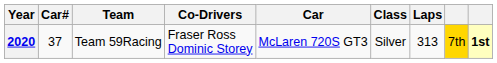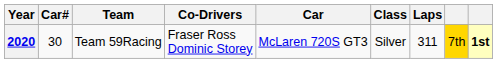 <table class="wikitable" style="font-size:90%">
 <tr>
 <th>Year</th>
 <th>Car#</th>
 <th>Team</th>
 <th>Co-Drivers</th>
 <th>Car</th>
 <th>Class</th>
 <th>Laps</th>
 <th></th>
 <th></th>
 </tr>
 <tr style="text-align:center;">
 <th><a href='#'>2020</a></th>
-<td>37</td>
+<td>30</td>
 <td align="left"> Team 59Racing</td>
 <td align="left"> Fraser Ross<br> <a href='#'>Dominic Storey</a></td>
 <td align="left"><a href='#'>McLaren 720S</a> GT3</td>
 <td>Silver</td>
-<td>313</td>
+<td>311</td>
 <td style="background: gold;">7th</td>
 <td style="background:#ffffbf;"><strong>1st</strong></td>
 </tr>
 </table>
